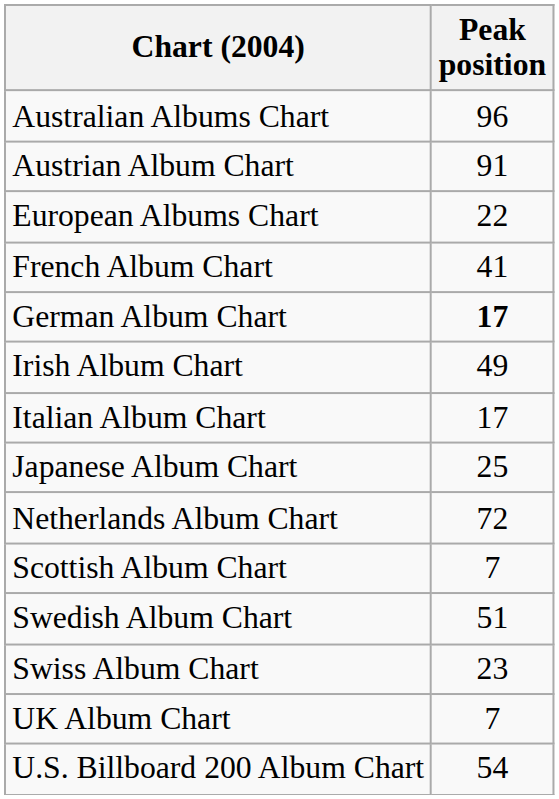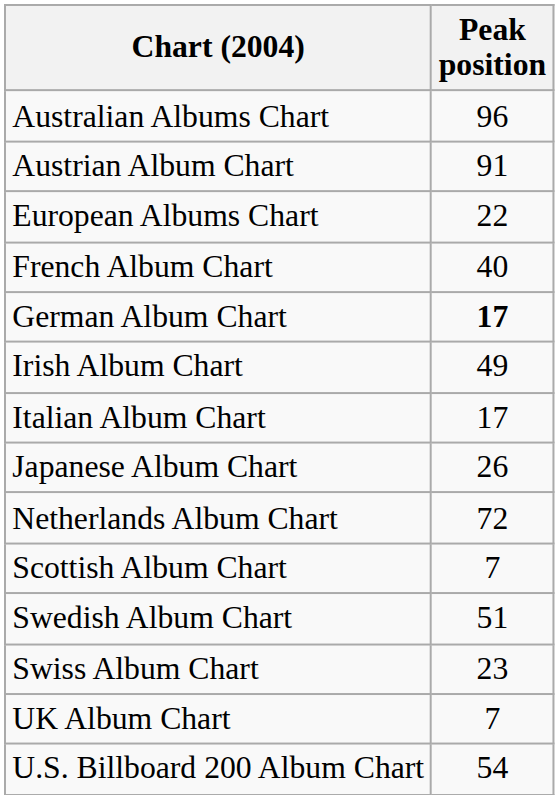 <table class="wikitable sortable">
 <tr>
 <th>Chart (2004)</th>
 <th>Peak<br>position</th>
 </tr>
 <tr>
 <td>Australian Albums Chart</td>
 <td style="text-align:center;">96</td>
 </tr>
 <tr>
 <td>Austrian Album Chart</td>
 <td align="center">91</td>
 </tr>
 <tr>
 <td>European Albums Chart</td>
 <td align="center">22</td>
 </tr>
 <tr>
 <td>French Album Chart</td>
-<td align="center">41</td>
+<td align="center">40</td>
 </tr>
 <tr>
 <td>German Album Chart</td>
 <td align="center"><strong>17</strong></td>
 </tr>
 <tr>
 <td>Irish Album Chart</td>
 <td align="center">49</td>
 </tr>
 <tr>
 <td>Italian Album Chart</td>
 <td align="center">17</td>
 </tr>
 <tr>
 <td>Japanese Album Chart</td>
-<td align="center">25</td>
+<td align="center">26</td>
 </tr>
 <tr>
 <td>Netherlands Album Chart</td>
 <td align="center">72</td>
 </tr>
 <tr>
 <td>Scottish Album Chart</td>
 <td align="center">7</td>
 </tr>
 <tr>
 <td>Swedish Album Chart</td>
 <td align="center">51</td>
 </tr>
 <tr>
 <td>Swiss Album Chart</td>
 <td align="center">23</td>
 </tr>
 <tr>
 <td>UK Album Chart</td>
 <td align="center">7</td>
 </tr>
 <tr>
 <td>U.S. Billboard 200 Album Chart</td>
 <td align="center">54</td>
 </tr>
 </table>
